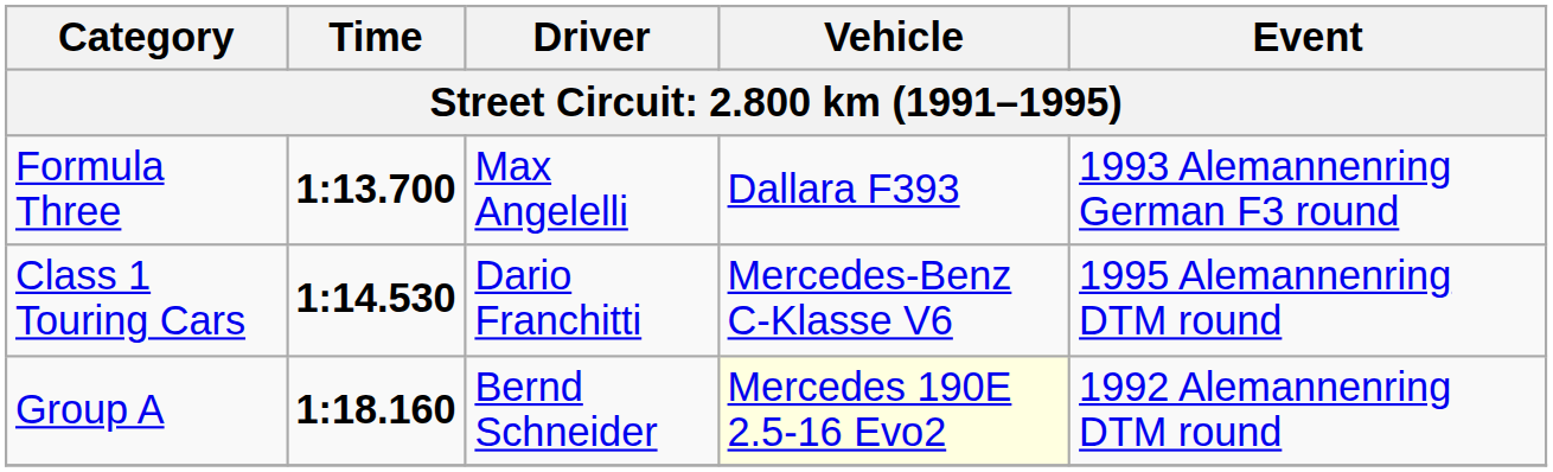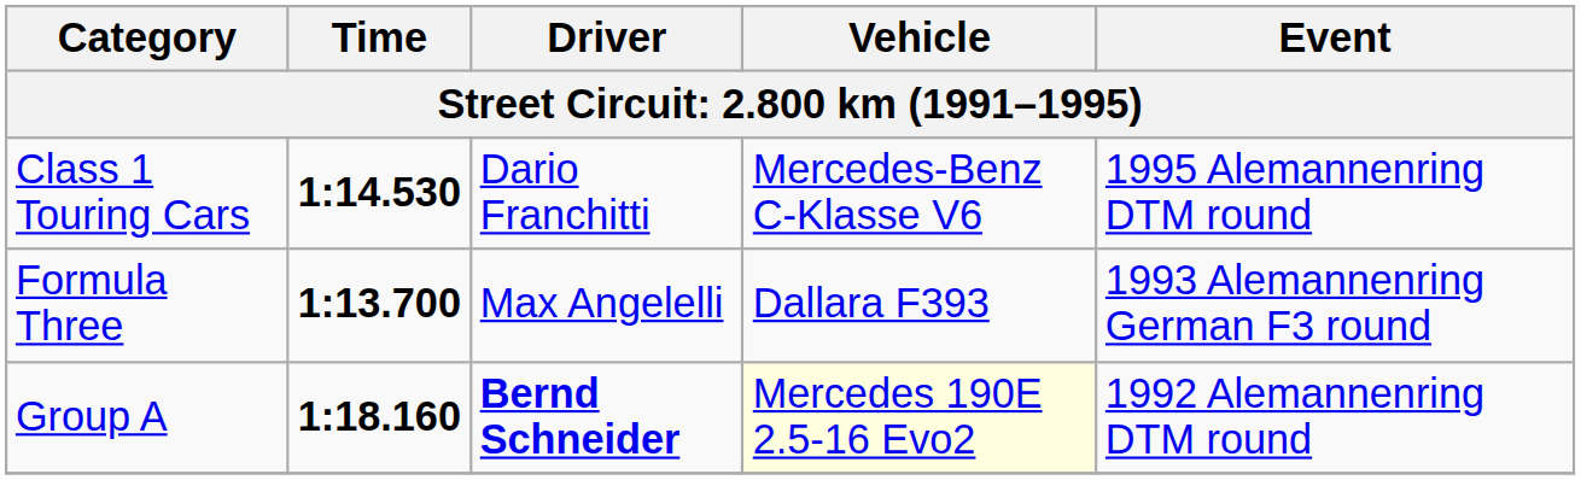 <table class="wikitable">
 <tr>
 <th>Category</th>
 <th>Time</th>
 <th>Driver</th>
 <th>Vehicle</th>
 <th>Event</th>
 </tr>
 <tr>
 <th colspan=5>Street Circuit: 2.800 km (1991–1995)</th>
 </tr>
 <tr>
+<td><a href='#'>Class 1 Touring Cars</a></td>
+<td><strong>1:14.530</strong></td>
+<td><a href='#'>Dario Franchitti</a></td>
+<td><a href='#'>Mercedes-Benz C-Klasse V6</a></td>
+<td><a href='#'>1995 Alemannenring DTM round</a></td>
+</tr>
+<tr>
 <td><a href='#'>Formula Three</a></td>
 <td><strong>1:13.700</strong></td>
 <td><a href='#'>Max Angelelli</a></td>
 <td><a href='#'>Dallara F393</a></td>
 <td><a href='#'>1993 Alemannenring German F3 round</a></td>
 </tr>
 <tr>
-<td><a href='#'>Class 1 Touring Cars</a></td>
-<td><strong>1:14.530</strong></td>
-<td><a href='#'>Dario Franchitti</a></td>
-<td><a href='#'>Mercedes-Benz C-Klasse V6</a></td>
-<td><a href='#'>1995 Alemannenring DTM round</a></td>
-</tr>
-<tr>
 <td><a href='#'>Group A</a></td>
 <td><strong>1:18.160</strong></td>
-<td><a href='#'>Bernd Schneider</a></td>
+<td><strong><a href='#'>Bernd Schneider</a></strong></td>
 <td style="background: lightyellow;"><a href='#'>Mercedes 190E 2.5-16 Evo2</a></td>
 <td><a href='#'>1992 Alemannenring DTM round</a></td>
 </tr>
 <tr>
 </tr>
 </table>
